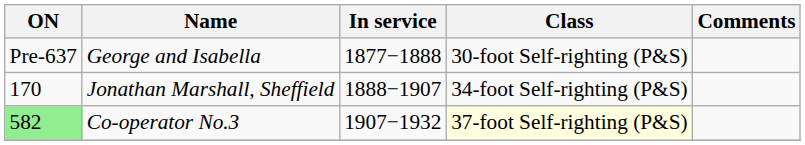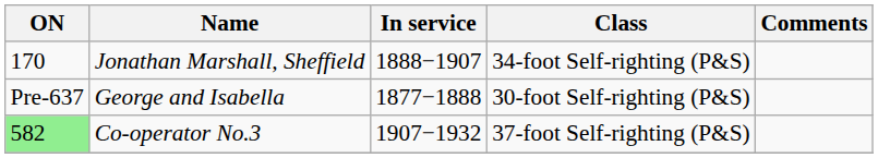 <table class="wikitable">
 <tr>
 <th>ON</th>
 <th>Name</th>
 <th>In service</th>
 <th>Class</th>
 <th>Comments</th>
 </tr>
 <tr>
+<td>170</td>
+<td><em>Jonathan Marshall, Sheffield</em></td>
+<td>1888−1907</td>
+<td>34-foot Self-righting (P&S)</td>
+<td></td>
+</tr>
+<tr>
 <td>Pre-637</td>
 <td><em>George and Isabella</em></td>
 <td>1877−1888</td>
 <td>30-foot Self-righting (P&S)</td>
 <td></td>
 </tr>
 <tr>
-<td>170</td>
-<td><em>Jonathan Marshall, Sheffield</em></td>
-<td>1888−1907</td>
-<td>34-foot Self-righting (P&S)</td>
-<td></td>
-</tr>
-<tr>
 <td style="background: lightgreen;">582</td>
 <td><em>Co-operator No.3</em></td>
 <td>1907−1932</td>
-<td style="background: lightyellow;">37-foot Self-righting (P&S)</td>
+<td>37-foot Self-righting (P&S)</td>
 <td></td>
 </tr>
 <tr>
 </tr>
 </table>
